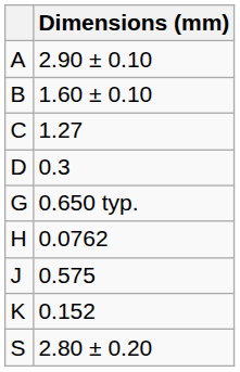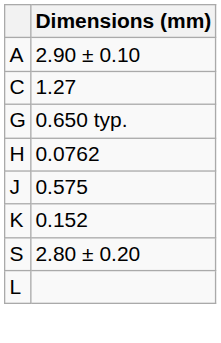 <table class="wikitable">
 <tr>
 <th></th>
 <th>Dimensions (mm)</th>
 </tr>
 <tr>
 <td>A</td>
 <td>2.90 ± 0.10</td>
 </tr>
 <tr>
-<td>B</td>
-<td>1.60 ± 0.10</td>
-</tr>
-<tr>
 <td>C</td>
 <td>1.27</td>
-</tr>
-<tr>
-<td>D</td>
-<td>0.3</td>
 </tr>
 <tr>
 <td>G</td>
 <td>0.650 typ.</td>
 </tr>
 <tr>
 <td>H</td>
 <td>0.0762</td>
 </tr>
 <tr>
 <td>J</td>
 <td>0.575</td>
 </tr>
 <tr>
 <td>K</td>
 <td>0.152</td>
 </tr>
 <tr>
 <td>S</td>
 <td>2.80 ± 0.20</td>
 </tr>
+<tr>
+<td>L</td>
+<td></td>
+</tr>
 </table>
